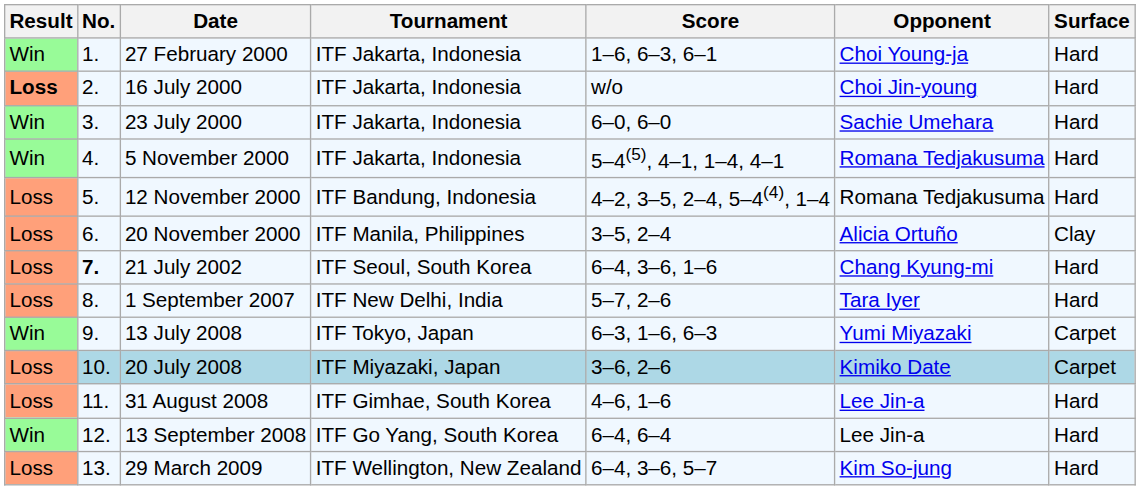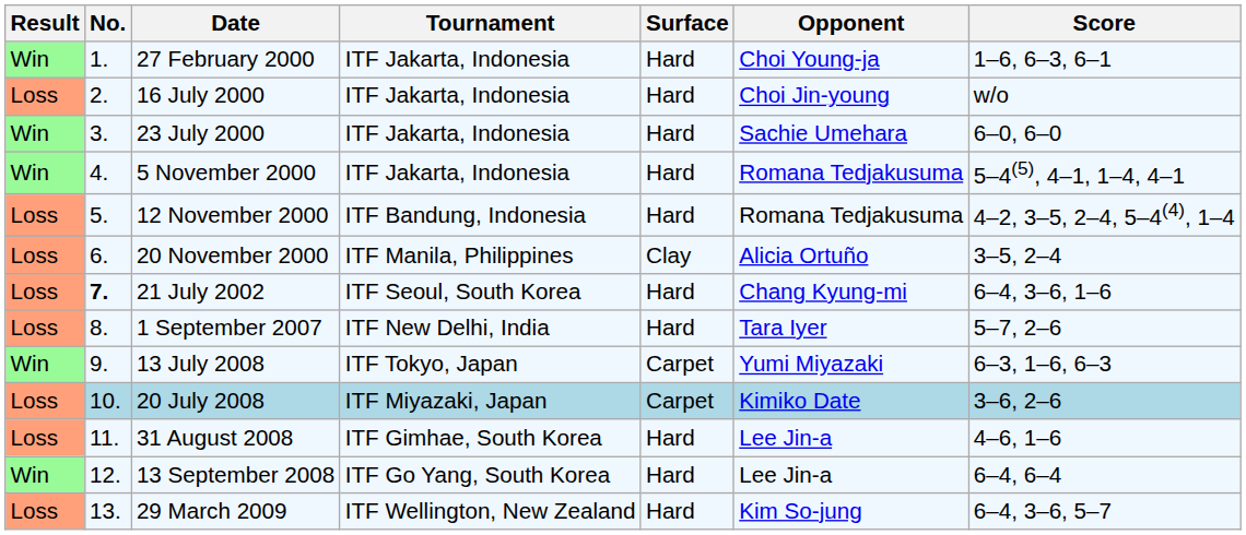 <table class="sortable wikitable" style="font-size:97%">
 <tr>
 <th>Result</th>
 <th>No.</th>
 <th>Date</th>
 <th>Tournament</th>
+<th>Surface</th>
+<th>Opponent</th>
 <th class="unsortable">Score</th>
-<th>Opponent</th>
-<th>Surface</th>
 </tr>
 <tr style="background:#f0f8ff;">
 <td style="background:#98fb98;">Win</td>
 <td>1.</td>
 <td>27 February 2000</td>
 <td>ITF Jakarta, Indonesia</td>
+<td>Hard</td>
+<td> <a href='#'>Choi Young-ja</a></td>
 <td>1–6, 6–3, 6–1</td>
-<td> <a href='#'>Choi Young-ja</a></td>
-<td>Hard</td>
 </tr>
 <tr style="background:#f0f8ff;">
-<td style="background:#ffa07a;"><strong>Loss</strong></td>
+<td style="background:#ffa07a;">Loss</td>
 <td>2.</td>
 <td>16 July 2000</td>
 <td>ITF Jakarta, Indonesia</td>
+<td>Hard</td>
+<td> <a href='#'>Choi Jin-young</a></td>
 <td>w/o</td>
-<td> <a href='#'>Choi Jin-young</a></td>
-<td>Hard</td>
 </tr>
 <tr bgcolor="#f0f8ff">
 <td style="background:#98fb98;">Win</td>
 <td>3.</td>
 <td>23 July 2000</td>
 <td>ITF Jakarta, Indonesia</td>
+<td>Hard</td>
+<td> <a href='#'>Sachie Umehara</a></td>
 <td>6–0, 6–0</td>
-<td> <a href='#'>Sachie Umehara</a></td>
-<td>Hard</td>
 </tr>
 <tr bgcolor="#f0f8ff">
 <td style="background:#98fb98;">Win</td>
 <td>4.</td>
 <td>5 November 2000</td>
 <td>ITF Jakarta, Indonesia</td>
+<td>Hard</td>
+<td> <a href='#'>Romana Tedjakusuma</a></td>
 <td>5–4<sup>(5)</sup>, 4–1, 1–4, 4–1</td>
-<td> <a href='#'>Romana Tedjakusuma</a></td>
-<td>Hard</td>
 </tr>
 <tr bgcolor="#f0f8ff">
 <td style="background:#ffa07a;">Loss</td>
 <td>5.</td>
 <td>12 November 2000</td>
 <td>ITF Bandung, Indonesia</td>
+<td>Hard</td>
+<td> Romana Tedjakusuma</td>
 <td>4–2, 3–5, 2–4, 5–4<sup>(4)</sup>, 1–4</td>
-<td> Romana Tedjakusuma</td>
-<td>Hard</td>
 </tr>
 <tr style="background:#f0f8ff;">
 <td style="background:#ffa07a;">Loss</td>
 <td>6.</td>
 <td>20 November 2000</td>
 <td>ITF Manila, Philippines</td>
+<td>Clay</td>
+<td> <a href='#'>Alicia Ortuño</a></td>
 <td>3–5, 2–4</td>
-<td> <a href='#'>Alicia Ortuño</a></td>
-<td>Clay</td>
 </tr>
 <tr bgcolor="#f0f8ff">
 <td style="background:#ffa07a;">Loss</td>
 <td><strong>7.</strong></td>
 <td>21 July 2002</td>
 <td>ITF Seoul, South Korea</td>
+<td>Hard</td>
+<td> <a href='#'>Chang Kyung-mi</a></td>
 <td>6–4, 3–6, 1–6</td>
-<td> <a href='#'>Chang Kyung-mi</a></td>
-<td>Hard</td>
 </tr>
 <tr bgcolor="#f0f8ff">
 <td style="background:#ffa07a;">Loss</td>
 <td>8.</td>
 <td>1 September 2007</td>
 <td>ITF New Delhi, India</td>
+<td>Hard</td>
+<td> <a href='#'>Tara Iyer</a></td>
 <td>5–7, 2–6</td>
-<td> <a href='#'>Tara Iyer</a></td>
-<td>Hard</td>
 </tr>
 <tr bgcolor="#f0f8ff">
 <td style="background:#98fb98;">Win</td>
 <td>9.</td>
 <td>13 July 2008</td>
 <td>ITF Tokyo, Japan</td>
+<td>Carpet</td>
+<td> <a href='#'>Yumi Miyazaki</a></td>
 <td>6–3, 1–6, 6–3</td>
-<td> <a href='#'>Yumi Miyazaki</a></td>
-<td>Carpet</td>
 </tr>
 <tr bgcolor="lightblue">
 <td style="background:#ffa07a;">Loss</td>
 <td>10.</td>
 <td>20 July 2008</td>
 <td>ITF Miyazaki, Japan</td>
+<td>Carpet</td>
+<td> <a href='#'>Kimiko Date</a></td>
 <td>3–6, 2–6</td>
-<td> <a href='#'>Kimiko Date</a></td>
-<td>Carpet</td>
 </tr>
 <tr bgcolor="#f0f8ff">
 <td style="background:#ffa07a;">Loss</td>
 <td>11.</td>
 <td>31 August 2008</td>
 <td>ITF Gimhae, South Korea</td>
+<td>Hard</td>
+<td> <a href='#'>Lee Jin-a</a></td>
 <td>4–6, 1–6</td>
-<td> <a href='#'>Lee Jin-a</a></td>
-<td>Hard</td>
 </tr>
 <tr bgcolor="#f0f8ff">
 <td style="background:#98fb98;">Win</td>
 <td>12.</td>
 <td>13 September 2008</td>
 <td>ITF Go Yang, South Korea</td>
+<td>Hard</td>
+<td> Lee Jin-a</td>
 <td>6–4, 6–4</td>
-<td> Lee Jin-a</td>
-<td>Hard</td>
 </tr>
 <tr bgcolor="#f0f8ff">
 <td style="background:#ffa07a;">Loss</td>
 <td>13.</td>
 <td>29 March 2009</td>
 <td>ITF Wellington, New Zealand</td>
+<td>Hard</td>
+<td> <a href='#'>Kim So-jung</a></td>
 <td>6–4, 3–6, 5–7</td>
-<td> <a href='#'>Kim So-jung</a></td>
-<td>Hard</td>
 </tr>
 </table>
